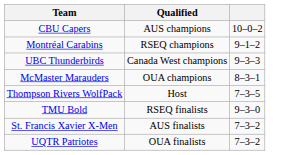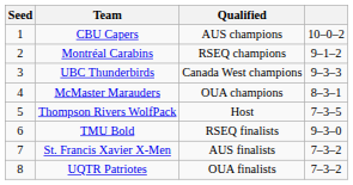 <table class="wikitable sortable">
 <tr>
+<th align="left">Seed</th>
 <th align="left">Team</th>
 <th align="left">Qualified</th>
 <th align="left"></th>
 </tr>
 <tr align="center">
+<td>1</td>
 <td><a href='#'>CBU Capers</a></td>
 <td>AUS champions</td>
 <td>10–0–2</td>
 </tr>
 <tr align="center">
+<td>2</td>
 <td><a href='#'>Montréal Carabins</a></td>
 <td>RSEQ champions</td>
 <td>9–1–2</td>
 </tr>
 <tr align="center">
+<td>3</td>
 <td><a href='#'>UBC Thunderbirds</a></td>
 <td>Canada West champions</td>
 <td>9–3–3</td>
 </tr>
 <tr align="center">
+<td>4</td>
 <td><a href='#'>McMaster Marauders</a></td>
 <td>OUA champions</td>
 <td>8–3–1</td>
 </tr>
 <tr align="center">
+<td>5</td>
 <td><a href='#'>Thompson Rivers WolfPack</a></td>
 <td>Host</td>
 <td>7–3–5</td>
 </tr>
 <tr align="center">
+<td>6</td>
 <td><a href='#'>TMU Bold</a></td>
 <td>RSEQ finalists</td>
 <td>9–3–0</td>
 </tr>
 <tr align="center">
+<td>7</td>
 <td><a href='#'>St. Francis Xavier X-Men</a></td>
 <td>AUS finalists</td>
 <td>7–3–2</td>
 </tr>
 <tr align="center">
+<td>8</td>
 <td><a href='#'>UQTR Patriotes</a></td>
 <td>OUA finalists</td>
 <td>7–3–2</td>
 </tr>
 </table>
